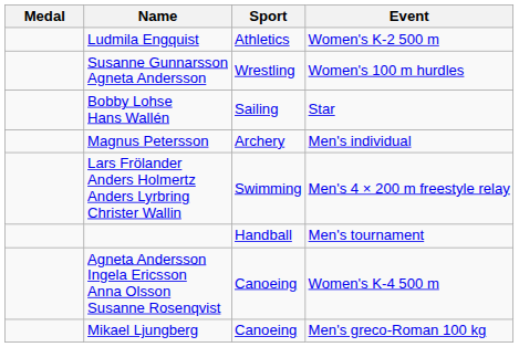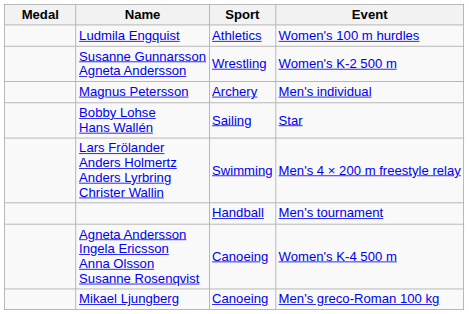 <table class="wikitable sortable">
 <tr>
 <th style="width:5em;">Medal</th>
 <th>Name</th>
 <th>Sport</th>
 <th>Event</th>
 </tr>
 <tr>
 <td></td>
 <td><a href='#'>Ludmila Engquist</a></td>
 <td><a href='#'>Athletics</a></td>
-<td><a href='#'>Women's K-2 500 m</a></td>
+<td><a href='#'>Women's 100 m hurdles</a></td>
 </tr>
 <tr>
 <td></td>
 <td><a href='#'>Susanne Gunnarsson</a><br><a href='#'>Agneta Andersson</a></td>
 <td><a href='#'>Wrestling</a></td>
-<td><a href='#'>Women's 100 m hurdles</a></td>
+<td><a href='#'>Women's K-2 500 m</a></td>
+</tr>
+<tr>
+<td></td>
+<td><a href='#'>Magnus Petersson</a></td>
+<td><a href='#'>Archery</a></td>
+<td><a href='#'>Men's individual</a></td>
 </tr>
 <tr>
 <td></td>
 <td><a href='#'>Bobby Lohse</a><br><a href='#'>Hans Wallén</a></td>
 <td><a href='#'>Sailing</a></td>
 <td><a href='#'>Star</a></td>
-</tr>
-<tr>
-<td></td>
-<td><a href='#'>Magnus Petersson</a></td>
-<td><a href='#'>Archery</a></td>
-<td><a href='#'>Men's individual</a></td>
 </tr>
 <tr>
 <td></td>
 <td><a href='#'>Lars Frölander</a><br><a href='#'>Anders Holmertz</a><br><a href='#'>Anders Lyrbring</a><br><a href='#'>Christer Wallin</a></td>
 <td><a href='#'>Swimming</a></td>
 <td><a href='#'>Men's 4 × 200 m freestyle relay</a></td>
 </tr>
 <tr>
 <td></td>
 <td><br></td>
 <td><a href='#'>Handball</a></td>
 <td><a href='#'>Men's tournament</a></td>
 </tr>
 <tr>
 <td></td>
 <td><a href='#'>Agneta Andersson</a><br><a href='#'>Ingela Ericsson</a><br><a href='#'>Anna Olsson</a><br><a href='#'>Susanne Rosenqvist</a></td>
 <td><a href='#'>Canoeing</a></td>
 <td><a href='#'>Women's K-4 500 m</a></td>
 </tr>
 <tr>
 <td></td>
 <td><a href='#'>Mikael Ljungberg</a></td>
 <td><a href='#'>Canoeing</a></td>
 <td><a href='#'>Men's greco-Roman 100 kg</a></td>
 </tr>
 </table>
